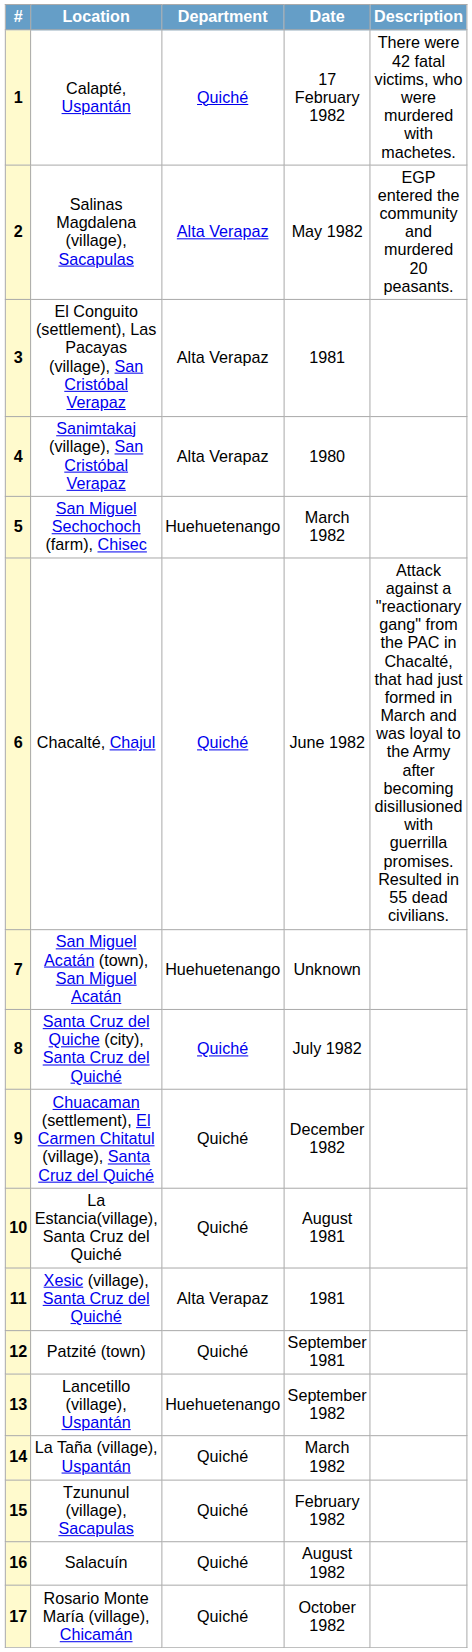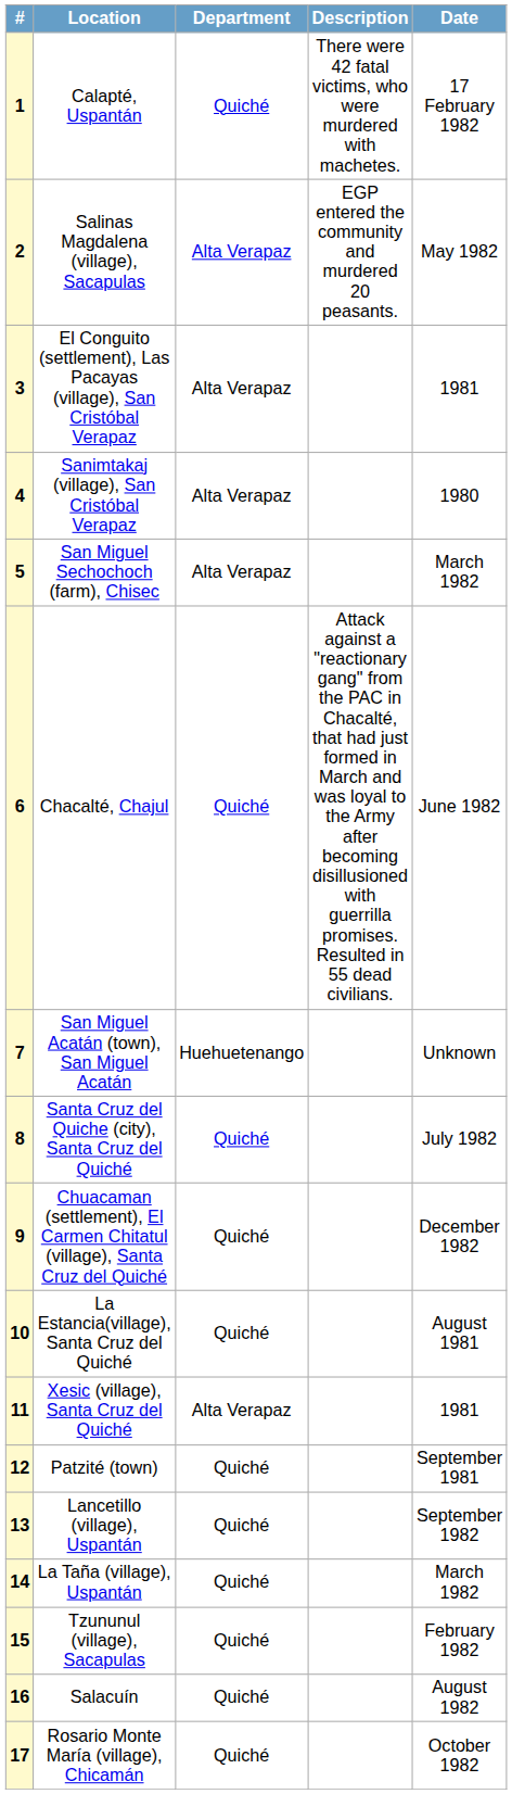 <table class="mw-collapsible mw-collapsed wikitable"  style="margin:1em auto; text-align:center; background:white; width:60%;">
 <tr style="color:white;">
 <th style="background:#659ec7;" width="5%">#</th>
 <th style="background:#659ec7;" width="20%">Location</th>
 <th style="background:#659ec7;" width="10%">Department</th>
+<th style="background:#659ec7;">Description</th>
 <th style="background:#659ec7;" width="10%">Date</th>
-<th style="background:#659ec7;">Description</th>
 </tr>
 <tr>
 <th style="background:lemonchiffon;">1</th>
 <td>Calapté, <a href='#'>Uspantán</a></td>
 <td><a href='#'>Quiché</a></td>
+<td>There were 42 fatal victims, who were murdered with machetes.</td>
 <td>17 February 1982</td>
-<td>There were 42 fatal victims, who were murdered with machetes.</td>
 </tr>
 <tr>
 <th style="background:lemonchiffon;">2</th>
 <td>Salinas Magdalena (village), <a href='#'>Sacapulas</a></td>
 <td><a href='#'>Alta Verapaz</a></td>
+<td>EGP entered the community and murdered 20 peasants.</td>
 <td>May 1982</td>
-<td>EGP entered the community and murdered 20 peasants.</td>
 </tr>
 <tr>
 <th style="background:lemonchiffon;">3</th>
 <td>El Conguito (settlement), Las Pacayas (village), <a href='#'>San Cristóbal Verapaz</a></td>
 <td>Alta Verapaz</td>
+<td></td>
 <td>1981</td>
-<td></td>
 </tr>
 <tr>
 <th style="background:lemonchiffon;">4</th>
 <td><a href='#'>Sanimtakaj</a> (village), <a href='#'>San Cristóbal Verapaz</a></td>
 <td>Alta Verapaz</td>
+<td></td>
 <td>1980</td>
-<td></td>
 </tr>
 <tr>
 <th style="background:lemonchiffon;">5</th>
 <td><a href='#'>San Miguel Sechochoch</a> (farm), <a href='#'>Chisec</a></td>
-<td>Huehuetenango</td>
+<td>Alta Verapaz</td>
+<td></td>
 <td>March 1982</td>
-<td></td>
 </tr>
 <tr>
 <th style="background:lemonchiffon;">6</th>
 <td>Chacalté, <a href='#'>Chajul</a></td>
 <td><a href='#'>Quiché</a></td>
+<td>Attack against a "reactionary gang" from the PAC in Chacalté, that had just formed in March and was loyal to the Army after becoming disillusioned with guerrilla promises. Resulted in 55 dead civilians.</td>
 <td>June 1982</td>
-<td>Attack against a "reactionary gang" from the PAC in Chacalté, that had just formed in March and was loyal to the Army after becoming disillusioned with guerrilla promises. Resulted in 55 dead civilians.</td>
 </tr>
 <tr>
 <th style="background:lemonchiffon;">7</th>
 <td><a href='#'>San Miguel Acatán</a> (town), <a href='#'>San Miguel Acatán</a></td>
 <td>Huehuetenango</td>
+<td></td>
 <td>Unknown</td>
-<td></td>
 </tr>
 <tr>
 <th style="background:lemonchiffon;">8</th>
 <td><a href='#'>Santa Cruz del Quiche</a> (city), <a href='#'>Santa Cruz del Quiché</a></td>
 <td><a href='#'>Quiché</a></td>
+<td></td>
 <td>July 1982</td>
-<td></td>
 </tr>
 <tr>
 <th style="background:lemonchiffon;">9</th>
 <td><a href='#'>Chuacaman</a> (settlement), <a href='#'>El Carmen Chitatul</a> (village), <a href='#'>Santa Cruz del Quiché</a></td>
 <td>Quiché</td>
+<td></td>
 <td>December 1982</td>
-<td></td>
 </tr>
 <tr>
 <th style="background:lemonchiffon;">10</th>
 <td>La Estancia(village), Santa Cruz del Quiché</td>
 <td>Quiché</td>
+<td></td>
 <td>August 1981</td>
-<td></td>
 </tr>
 <tr>
 <th style="background:lemonchiffon;">11</th>
 <td><a href='#'>Xesic</a> (village), <a href='#'>Santa Cruz del Quiché</a></td>
 <td>Alta Verapaz</td>
+<td></td>
 <td>1981</td>
-<td></td>
 </tr>
 <tr>
 <th style="background:lemonchiffon;">12</th>
 <td>Patzité (town)</td>
 <td>Quiché</td>
+<td></td>
 <td>September 1981</td>
-<td></td>
 </tr>
 <tr>
 <th style="background:lemonchiffon;">13</th>
 <td>Lancetillo (village), <a href='#'>Uspantán</a></td>
-<td>Huehuetenango</td>
+<td>Quiché</td>
+<td></td>
 <td>September 1982</td>
-<td></td>
 </tr>
 <tr>
 <th style="background:lemonchiffon;">14</th>
 <td>La Taña (village), <a href='#'>Uspantán</a></td>
 <td>Quiché</td>
+<td></td>
 <td>March 1982</td>
-<td></td>
 </tr>
 <tr>
 <th style="background:lemonchiffon;">15</th>
 <td>Tzununul (village), <a href='#'>Sacapulas</a></td>
 <td>Quiché</td>
+<td></td>
 <td>February 1982</td>
-<td></td>
 </tr>
 <tr>
 <th style="background:lemonchiffon;">16</th>
 <td>Salacuín</td>
 <td>Quiché</td>
+<td></td>
 <td>August 1982</td>
-<td></td>
 </tr>
 <tr>
 <th style="background:lemonchiffon;">17</th>
 <td>Rosario Monte María (village), <a href='#'>Chicamán</a></td>
 <td>Quiché</td>
+<td></td>
 <td>October 1982</td>
-<td></td>
 </tr>
 </table>
